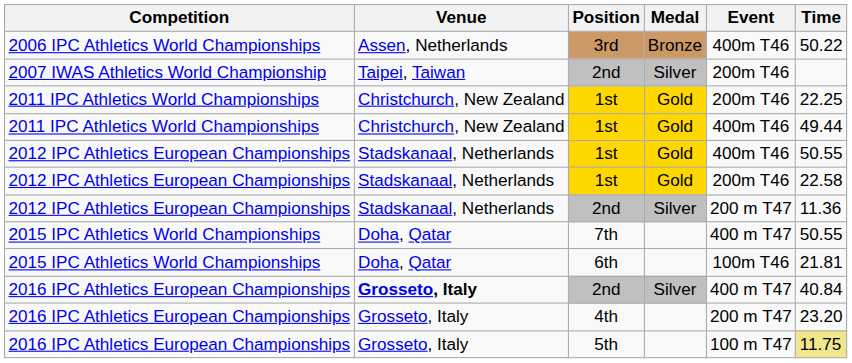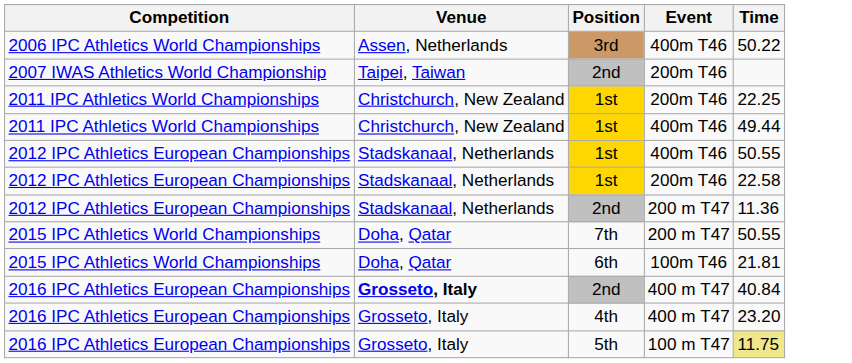 <table class="wikitable">
 <tr>
 <th>Competition</th>
 <th>Venue</th>
 <th>Position</th>
-<th>Medal</th>
 <th>Event</th>
 <th>Time</th>
 </tr>
 <tr>
 <td><a href='#'>2006 IPC Athletics World Championships</a></td>
 <td> <a href='#'>Assen</a>, Netherlands</td>
 <td bgcolor="cc9966" align="center">3rd</td>
-<td bgcolor="cc9966" align="center">Bronze </td>
 <td align="center">400m T46</td>
 <td>50.22 </td>
 </tr>
 <tr>
 <td><a href='#'>2007 IWAS Athletics World Championship</a></td>
 <td> <a href='#'>Taipei</a>, <a href='#'>Taiwan</a></td>
 <td bgcolor="silver" align="center">2nd</td>
-<td bgcolor="silver" align="center">Silver </td>
 <td align="center">200m T46</td>
 <td></td>
 </tr>
 <tr>
 <td><a href='#'>2011 IPC Athletics World Championships</a></td>
 <td> <a href='#'>Christchurch</a>, New Zealand</td>
 <td bgcolor="gold" align="center">1st</td>
-<td bgcolor="gold" align="center">Gold </td>
 <td align="center">200m Τ46</td>
 <td>22.25 </td>
 </tr>
 <tr>
 <td><a href='#'>2011 IPC Athletics World Championships</a></td>
 <td> <a href='#'>Christchurch</a>, New Zealand</td>
 <td bgcolor="gold" align="center">1st</td>
-<td bgcolor="gold" align="center">Gold </td>
 <td align="center">400m T46</td>
 <td>49.44 </td>
 </tr>
 <tr>
 <td><a href='#'>2012 IPC Athletics European Championships</a></td>
 <td> <a href='#'>Stadskanaal</a>, Netherlands</td>
 <td bgcolor="gold" align="center">1st</td>
-<td bgcolor="gold" align="center">Gold </td>
 <td align="center">400m T46</td>
 <td>50.55 </td>
 </tr>
 <tr>
 <td><a href='#'>2012 IPC Athletics European Championships</a></td>
 <td> <a href='#'>Stadskanaal</a>, Netherlands</td>
 <td bgcolor="gold" align="center">1st</td>
-<td bgcolor="gold" align="center">Gold </td>
 <td align="center">200m T46</td>
 <td>22.58 </td>
 </tr>
 <tr>
 <td><a href='#'>2012 IPC Athletics European Championships</a></td>
 <td> <a href='#'>Stadskanaal</a>, Netherlands</td>
 <td bgcolor="silver" align="center">2nd</td>
-<td bgcolor="silver" align="center">Silver </td>
 <td align="center">200 m Τ47</td>
 <td>11.36 </td>
 </tr>
 <tr>
 <td><a href='#'>2015 IPC Athletics World Championships</a></td>
 <td> <a href='#'>Doha</a>, <a href='#'>Qatar</a></td>
 <td align="center">7th</td>
-<td></td>
-<td align="center">400 m Τ47</td>
+<td align="center">200 m Τ47</td>
 <td>50.55 </td>
 </tr>
 <tr>
 <td><a href='#'>2015 IPC Athletics World Championships</a></td>
 <td> <a href='#'>Doha</a>, <a href='#'>Qatar</a></td>
 <td align="center">6th</td>
-<td></td>
 <td align="center">100m T46</td>
 <td>21.81 </td>
 </tr>
 <tr>
 <td><a href='#'>2016 IPC Athletics European Championships</a></td>
 <td><strong> <a href='#'>Grosseto</a>, Italy</strong></td>
 <td bgcolor="silver" align="center">2nd</td>
-<td bgcolor="silver" align="center">Silver </td>
 <td align="center">400 m Τ47</td>
 <td>40.84 </td>
 </tr>
 <tr>
 <td><a href='#'>2016 IPC Athletics European Championships</a></td>
 <td> <a href='#'>Grosseto</a>, Italy</td>
 <td align="center">4th</td>
-<td></td>
-<td align="center">200 m Τ47</td>
+<td align="center">400 m Τ47</td>
 <td>23.20 </td>
 </tr>
 <tr>
 <td><a href='#'>2016 IPC Athletics European Championships</a></td>
 <td> <a href='#'>Grosseto</a>, Italy</td>
 <td align="center">5th</td>
-<td></td>
 <td align="center">100 m Τ47</td>
 <td style="background: khaki;">11.75 </td>
 </tr>
 </table>
